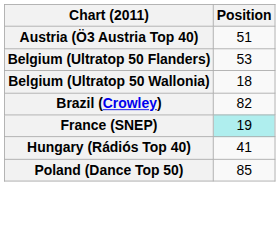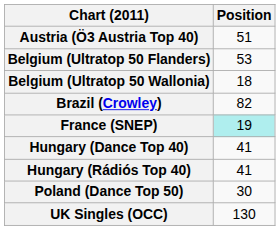 <table class="wikitable sortable plainrowheaders" style="text-align:center">
 <tr>
 <th scope="col">Chart (2011)</th>
 <th scope="col">Position</th>
 </tr>
 <tr>
 <th scope="row">Austria (Ö3 Austria Top 40)</th>
 <td>51</td>
 </tr>
 <tr>
 <th scope="row">Belgium (Ultratop 50 Flanders)</th>
 <td>53</td>
 </tr>
 <tr>
 <th scope="row">Belgium (Ultratop 50 Wallonia)</th>
 <td>18</td>
 </tr>
 <tr>
 <th scope="row">Brazil (<a href='#'>Crowley</a>)</th>
 <td>82</td>
 </tr>
 <tr>
 <th scope="row">France (SNEP)</th>
 <td style="background: paleturquoise;">19</td>
 </tr>
 <tr>
+<th scope="row">Hungary (Dance Top 40)</th>
+<td>41</td>
+</tr>
+<tr>
 <th scope="row">Hungary (Rádiós Top 40)</th>
 <td>41</td>
 </tr>
 <tr>
 <th scope="row">Poland (Dance Top 50)</th>
-<td>85</td>
+<td>30</td>
+</tr>
+<tr>
+<th scope="row">UK Singles (OCC)</th>
+<td>130</td>
 </tr>
 </table>
